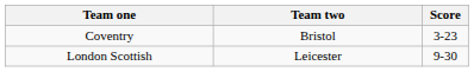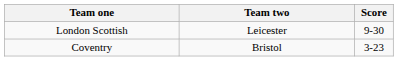 <table class="wikitable" style="text-align: center">
 <tr>
 <th width=250>Team one</th>
 <th width=250>Team two</th>
 <th width=50>Score</th>
 </tr>
 <tr>
+<td>London Scottish</td>
+<td>Leicester</td>
+<td>9-30</td>
+</tr>
+<tr>
 <td>Coventry</td>
 <td>Bristol</td>
 <td>3-23</td>
 </tr>
-<tr>
-<td>London Scottish</td>
-<td>Leicester</td>
-<td>9-30</td>
-</tr>
 </table>
